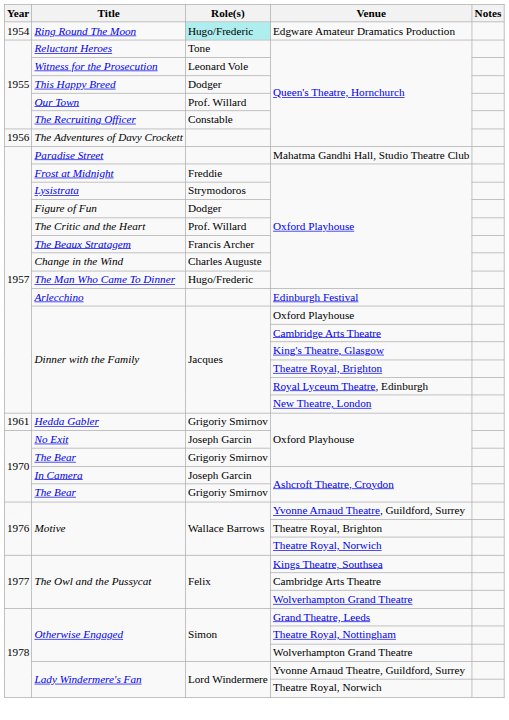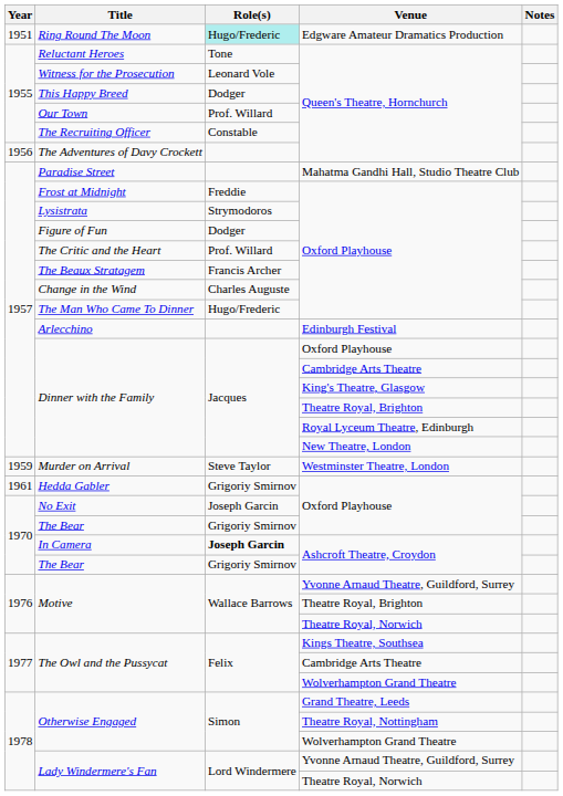 <table class="wikitable sortable">
 <tr>
 <th>Year</th>
 <th>Title</th>
 <th>Role(s)</th>
 <th>Venue</th>
 <th>Notes</th>
 </tr>
 <tr>
-<td>1954</td>
+<td>1951</td>
 <td><em><a href='#'>Ring Round The Moon</a></em></td>
 <td style="background: paleturquoise;">Hugo/Frederic</td>
 <td>Edgware Amateur Dramatics Production</td>
 <td></td>
 </tr>
 <tr>
 <td rowspan="5">1955</td>
 <td><em><a href='#'>Reluctant Heroes</a></em></td>
 <td>Tone</td>
 <td rowspan="6"><a href='#'>Queen's Theatre, Hornchurch</a></td>
 <td></td>
 </tr>
 <tr>
 <td><em><a href='#'>Witness for the Prosecution</a></em></td>
 <td>Leonard Vole</td>
 <td></td>
 </tr>
 <tr>
 <td><em><a href='#'>This Happy Breed</a></em></td>
 <td>Dodger</td>
 <td></td>
 </tr>
 <tr>
 <td><em><a href='#'>Our Town</a></em></td>
 <td>Prof. Willard</td>
 <td></td>
 </tr>
 <tr>
 <td><em><a href='#'>The Recruiting Officer</a></em></td>
 <td>Constable</td>
 <td></td>
 </tr>
 <tr>
 <td>1956</td>
 <td><em>The Adventures of Davy Crockett</em></td>
 <td></td>
 <td></td>
 </tr>
 <tr>
 <td rowspan="15">1957</td>
 <td><em><a href='#'>Paradise Street</a></em></td>
 <td></td>
 <td>Mahatma Gandhi Hall, Studio Theatre Club</td>
 <td></td>
 </tr>
 <tr>
 <td><em><a href='#'>Frost at Midnight</a></em></td>
 <td>Freddie</td>
 <td rowspan="7"><a href='#'>Oxford Playhouse</a></td>
 <td></td>
 </tr>
 <tr>
 <td><em><a href='#'>Lysistrata</a></em></td>
 <td>Strymodoros</td>
 <td></td>
 </tr>
 <tr>
 <td><em>Figure of Fun</em></td>
 <td>Dodger</td>
 <td></td>
 </tr>
 <tr>
 <td><em>The Critic and the Heart</em></td>
 <td>Prof. Willard</td>
 <td></td>
 </tr>
 <tr>
 <td><em><a href='#'>The Beaux Stratagem</a></em></td>
 <td>Francis Archer</td>
 <td></td>
 </tr>
 <tr>
 <td><em>Change in the Wind</em></td>
 <td>Charles Auguste</td>
 <td></td>
 </tr>
 <tr>
 <td><em><a href='#'>The Man Who Came To Dinner</a></em></td>
 <td>Hugo/Frederic</td>
 <td></td>
 </tr>
 <tr>
 <td><em><a href='#'>Arlecchino</a></em></td>
 <td></td>
 <td><a href='#'>Edinburgh Festival</a></td>
 <td></td>
 </tr>
 <tr>
 <td rowspan="6"><em>Dinner with the Family</em></td>
 <td rowspan="6">Jacques</td>
 <td>Oxford Playhouse</td>
 <td></td>
 </tr>
 <tr>
 <td><a href='#'>Cambridge Arts Theatre</a></td>
 <td></td>
 </tr>
 <tr>
 <td><a href='#'>King's Theatre, Glasgow</a></td>
 <td></td>
 </tr>
 <tr>
 <td><a href='#'>Theatre Royal, Brighton</a></td>
 <td></td>
 </tr>
 <tr>
 <td><a href='#'>Royal Lyceum Theatre</a>, Edinburgh</td>
 <td></td>
 </tr>
 <tr>
 <td><a href='#'>New Theatre, London</a></td>
 <td></td>
 </tr>
 <tr>
+<td>1959</td>
+<td><em>Murder on Arrival</em></td>
+<td>Steve Taylor</td>
+<td><a href='#'>Westminster Theatre, London</a></td>
+<td></td>
+</tr>
+<tr>
 <td>1961</td>
 <td><em><a href='#'>Hedda Gabler</a></em></td>
 <td>Grigoriy Smirnov</td>
 <td rowspan="3">Oxford Playhouse</td>
 <td></td>
 </tr>
 <tr>
 <td rowspan="4">1970</td>
 <td><em><a href='#'>No Exit</a></em></td>
 <td>Joseph Garcin</td>
 <td></td>
 </tr>
 <tr>
 <td><em><a href='#'>The Bear</a></em></td>
 <td>Grigoriy Smirnov</td>
 <td></td>
 </tr>
 <tr>
 <td><em><a href='#'>In Camera</a></em></td>
-<td>Joseph Garcin</td>
+<td><strong>Joseph Garcin</strong></td>
 <td rowspan="2"><a href='#'>Ashcroft Theatre, Croydon</a></td>
 <td></td>
 </tr>
 <tr>
 <td><em><a href='#'>The Bear</a></em></td>
 <td>Grigoriy Smirnov</td>
 <td></td>
 </tr>
 <tr>
 <td rowspan="3">1976</td>
 <td rowspan="3"><em>Motive</em></td>
 <td rowspan="3">Wallace Barrows</td>
 <td><a href='#'>Yvonne Arnaud Theatre</a>, Guildford, Surrey</td>
 <td></td>
 </tr>
 <tr>
 <td>Theatre Royal, Brighton</td>
 <td></td>
 </tr>
 <tr>
 <td><a href='#'>Theatre Royal, Norwich</a></td>
 <td></td>
 </tr>
 <tr>
 <td rowspan="3">1977</td>
 <td rowspan="3"><em>The Owl and the Pussycat</em></td>
 <td rowspan="3">Felix</td>
 <td><a href='#'>Kings Theatre, Southsea</a></td>
 <td></td>
 </tr>
 <tr>
 <td>Cambridge Arts Theatre</td>
 <td></td>
 </tr>
 <tr>
 <td><a href='#'>Wolverhampton Grand Theatre</a></td>
 <td></td>
 </tr>
 <tr>
 <td rowspan="5">1978</td>
 <td rowspan="3"><em><a href='#'>Otherwise Engaged</a></em></td>
 <td rowspan="3">Simon</td>
 <td><a href='#'>Grand Theatre, Leeds</a></td>
 <td></td>
 </tr>
 <tr>
 <td><a href='#'>Theatre Royal, Nottingham</a></td>
 <td></td>
 </tr>
 <tr>
 <td>Wolverhampton Grand Theatre</td>
 <td></td>
 </tr>
 <tr>
 <td rowspan="2"><em><a href='#'>Lady Windermere's Fan</a></em></td>
 <td rowspan="2">Lord Windermere</td>
 <td>Yvonne Arnaud Theatre, Guildford, Surrey</td>
 <td></td>
 </tr>
 <tr>
 <td>Theatre Royal, Norwich</td>
 <td></td>
 </tr>
 </table>
